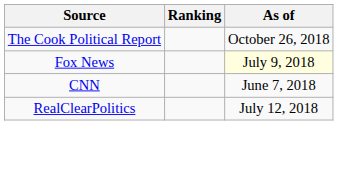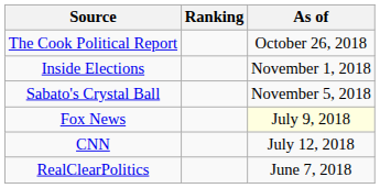 <table class="wikitable" style="text-align:center">
 <tr>
 <th>Source</th>
 <th>Ranking</th>
 <th>As of</th>
 </tr>
 <tr>
 <td><a href='#'>The Cook Political Report</a></td>
 <td></td>
 <td>October 26, 2018</td>
 </tr>
 <tr>
+<td><a href='#'>Inside Elections</a></td>
+<td></td>
+<td>November 1, 2018</td>
+</tr>
+<tr>
+<td><a href='#'>Sabato's Crystal Ball</a></td>
+<td></td>
+<td>November 5, 2018</td>
+</tr>
+<tr>
 <td><a href='#'>Fox News</a></td>
 <td></td>
 <td style="background: lightyellow;">July 9, 2018</td>
 </tr>
 <tr>
 <td><a href='#'>CNN</a></td>
 <td></td>
-<td>June 7, 2018</td>
+<td>July 12, 2018</td>
 </tr>
 <tr>
 <td><a href='#'>RealClearPolitics</a></td>
 <td></td>
-<td>July 12, 2018</td>
+<td>June 7, 2018</td>
 </tr>
 </table>
